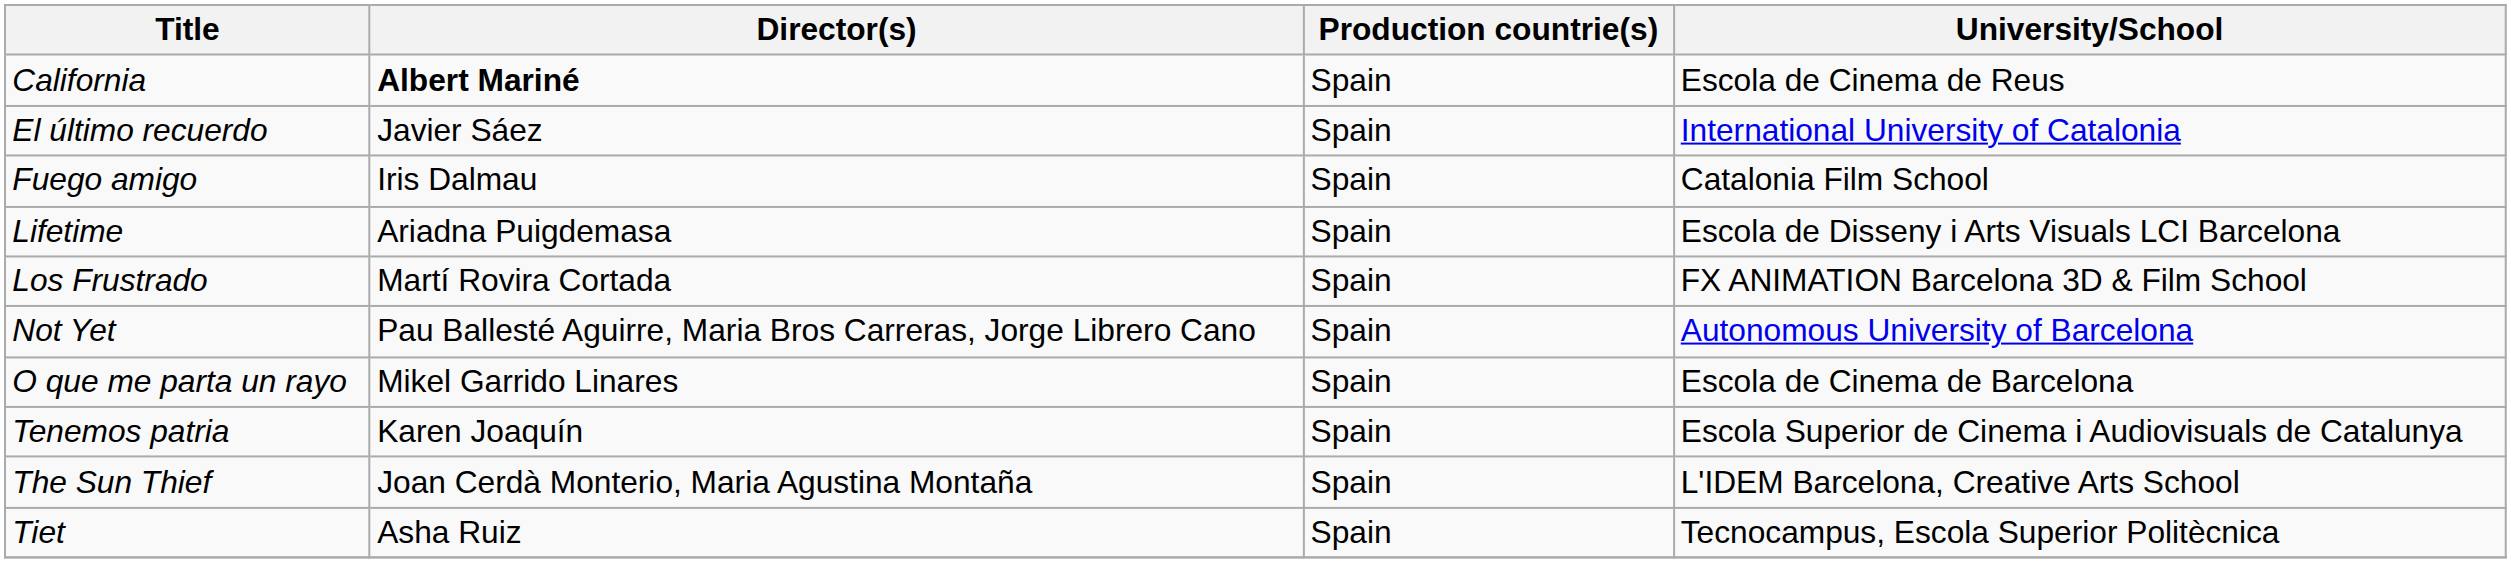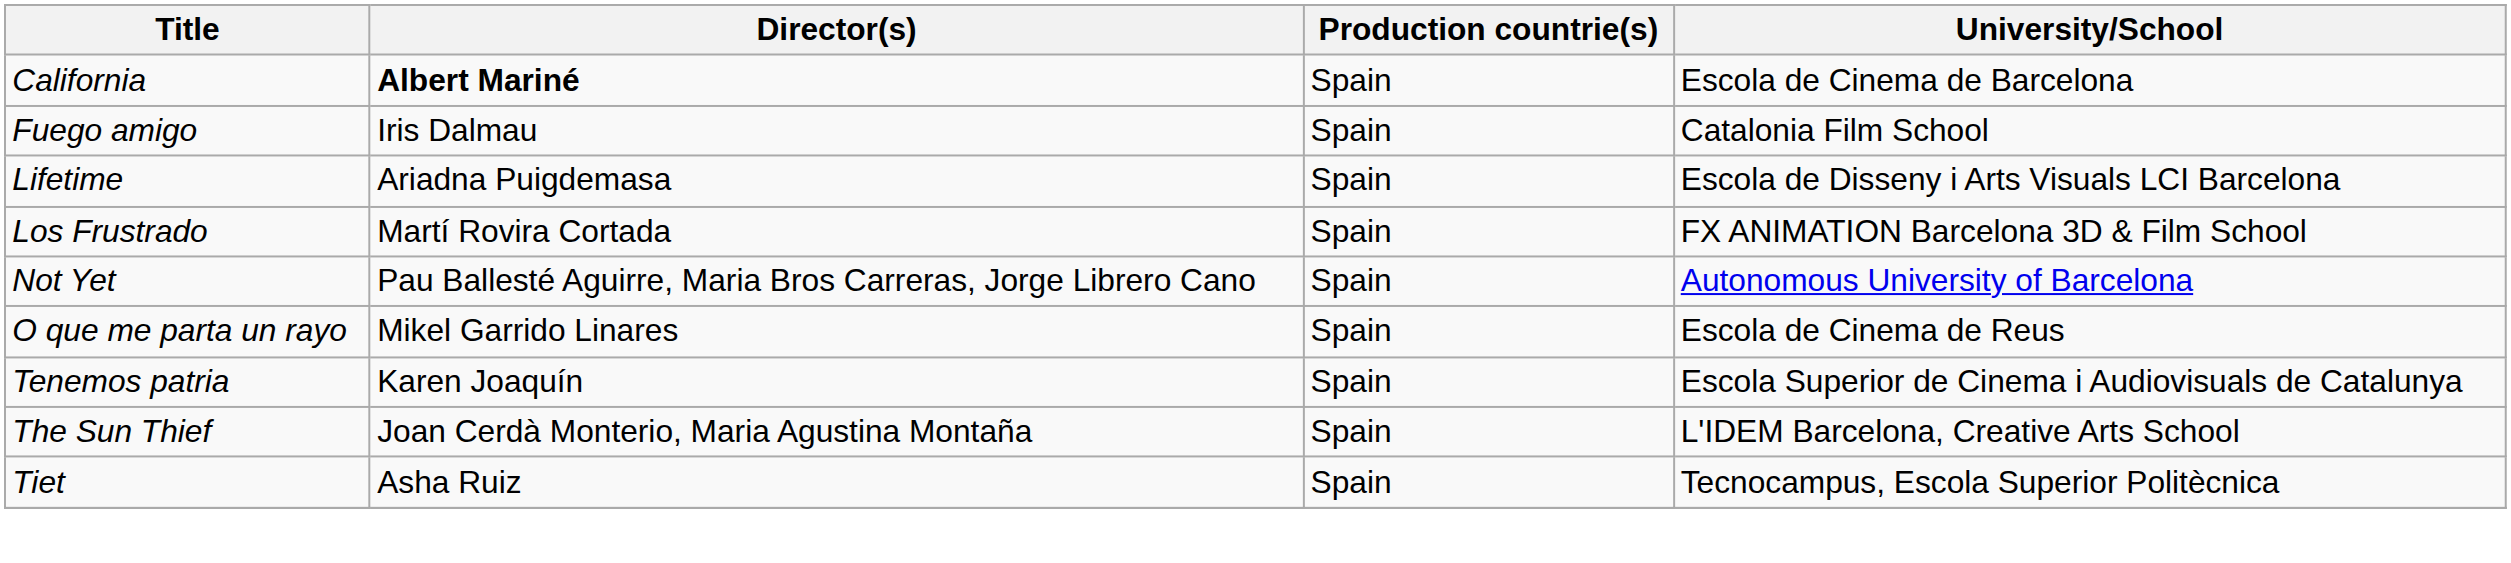 <table class="sortable wikitable" style="width:100%; margin-bottom:4px" cellpadding="5">
 <tr>
 <th scope="col">Title</th>
 <th scope="col">Director(s)</th>
 <th scope="col">Production countrie(s)</th>
 <th scope="col">University/School</th>
 </tr>
 <tr>
 <td><em>California</em></td>
 <td><strong>Albert Mariné</strong></td>
 <td>Spain</td>
-<td>Escola de Cinema de Reus</td>
-</tr>
-<tr>
-<td><em>El último recuerdo</em></td>
-<td>Javier Sáez</td>
-<td>Spain</td>
-<td><a href='#'>International University of Catalonia</a></td>
+<td>Escola de Cinema de Barcelona</td>
 </tr>
 <tr>
 <td><em>Fuego amigo</em></td>
 <td>Iris Dalmau</td>
 <td>Spain</td>
 <td>Catalonia Film School</td>
 </tr>
 <tr>
 <td><em>Lifetime</em></td>
 <td>Ariadna Puigdemasa</td>
 <td>Spain</td>
 <td>Escola de Disseny i Arts Visuals LCI Barcelona</td>
 </tr>
 <tr>
 <td><em>Los Frustrado</em></td>
 <td>Martí Rovira Cortada</td>
 <td>Spain</td>
 <td>FX ANIMATION Barcelona 3D & Film School</td>
 </tr>
 <tr>
 <td><em>Not Yet</em></td>
 <td>Pau Ballesté Aguirre, Maria Bros Carreras, Jorge Librero Cano</td>
 <td>Spain</td>
 <td><a href='#'>Autonomous University of Barcelona</a></td>
 </tr>
 <tr>
 <td><em>O que me parta un rayo</em></td>
 <td>Mikel Garrido Linares</td>
 <td>Spain</td>
-<td>Escola de Cinema de Barcelona</td>
+<td>Escola de Cinema de Reus</td>
 </tr>
 <tr>
 <td><em>Tenemos patria</em></td>
 <td>Karen Joaquín</td>
 <td>Spain</td>
 <td>Escola Superior de Cinema i Audiovisuals de Catalunya</td>
 </tr>
 <tr>
 <td><em>The Sun Thief</em></td>
 <td>Joan Cerdà Monterio, Maria Agustina Montaña</td>
 <td>Spain</td>
 <td>L'IDEM Barcelona, Creative Arts School</td>
 </tr>
 <tr>
 <td><em>Tiet</em></td>
 <td>Asha Ruiz</td>
 <td>Spain</td>
 <td>Tecnocampus, Escola Superior Politècnica</td>
 </tr>
 <tr>
 </tr>
 </table>
